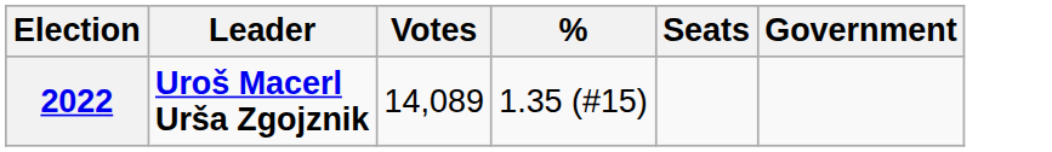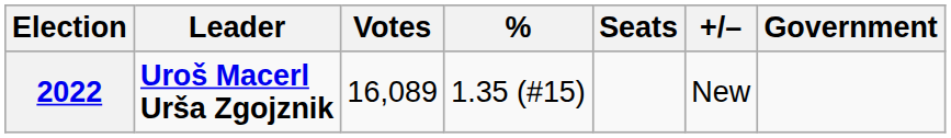 <table class=wikitable style="text-align: right;">
 <tr>
 <th>Election</th>
 <th>Leader</th>
 <th>Votes</th>
 <th>%</th>
 <th>Seats</th>
+<th>+/–</th>
 <th>Government</th>
 </tr>
 <tr>
 <th><a href='#'>2022</a></th>
 <td align=left><strong><a href='#'>Uroš Macerl</a><br>Urša Zgojznik</strong></td>
-<td>14,089</td>
+<td>16,089</td>
 <td>1.35 (#15)</td>
 <td></td>
+<td>New</td>
 <td></td>
 </tr>
 </table>
